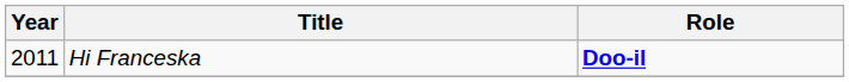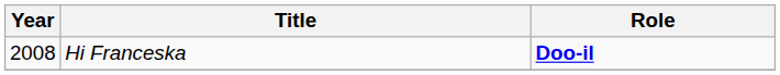 <table class="wikitable" style="width:600px">
 <tr>
 <th width=10>Year</th>
 <th>Title</th>
 <th>Role</th>
 </tr>
 <tr>
-<td>2011</td>
+<td>2008</td>
 <td><em>Hi Franceska</em></td>
 <td><strong><a href='#'>Doo-il</a></strong></td>
 </tr>
 <tr>
 </tr>
 </table>
